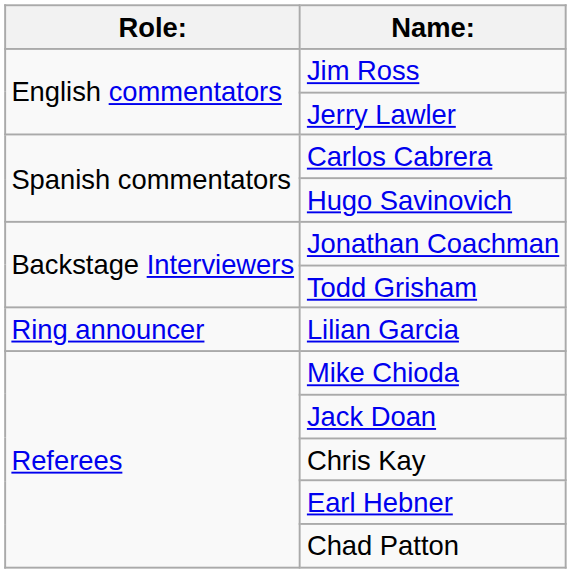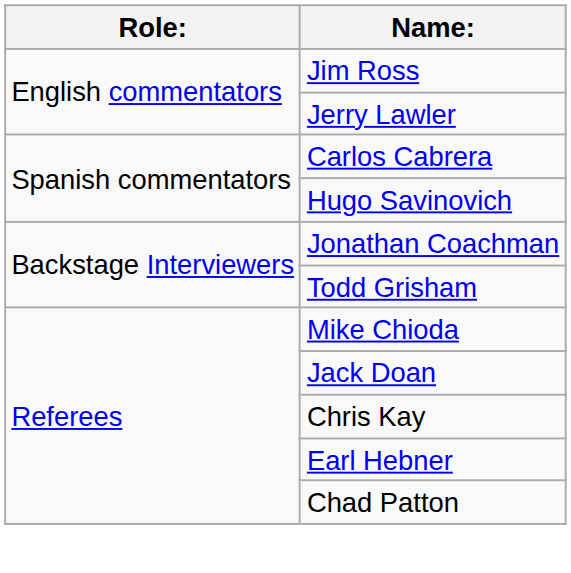 <table class="wikitable" border="1" style="font-size:90%; margin:0.5em 0 0.5em 1em; float:right; clear:right;">
 <tr>
 <th>Role:</th>
 <th>Name:</th>
 </tr>
 <tr>
 <td rowspan=2>English <a href='#'>commentators</a></td>
 <td><a href='#'>Jim Ross</a></td>
 </tr>
 <tr>
 <td><a href='#'>Jerry Lawler</a></td>
 </tr>
 <tr>
 <td rowspan=2>Spanish commentators</td>
 <td><a href='#'>Carlos Cabrera</a></td>
 </tr>
 <tr>
 <td><a href='#'>Hugo Savinovich</a></td>
 </tr>
 <tr>
 <td rowspan=2>Backstage <a href='#'>Interviewers</a></td>
 <td><a href='#'>Jonathan Coachman</a></td>
 </tr>
 <tr>
 <td><a href='#'>Todd Grisham</a></td>
 </tr>
 <tr>
-<td><a href='#'>Ring announcer</a></td>
-<td><a href='#'>Lilian Garcia</a></td>
-</tr>
-<tr>
 <td rowspan=5><a href='#'>Referees</a></td>
 <td><a href='#'>Mike Chioda</a></td>
 </tr>
 <tr>
 <td><a href='#'>Jack Doan</a></td>
 </tr>
 <tr>
 <td>Chris Kay</td>
 </tr>
 <tr>
 <td><a href='#'>Earl Hebner</a></td>
 </tr>
 <tr>
 <td>Chad Patton</td>
 </tr>
 </table>
